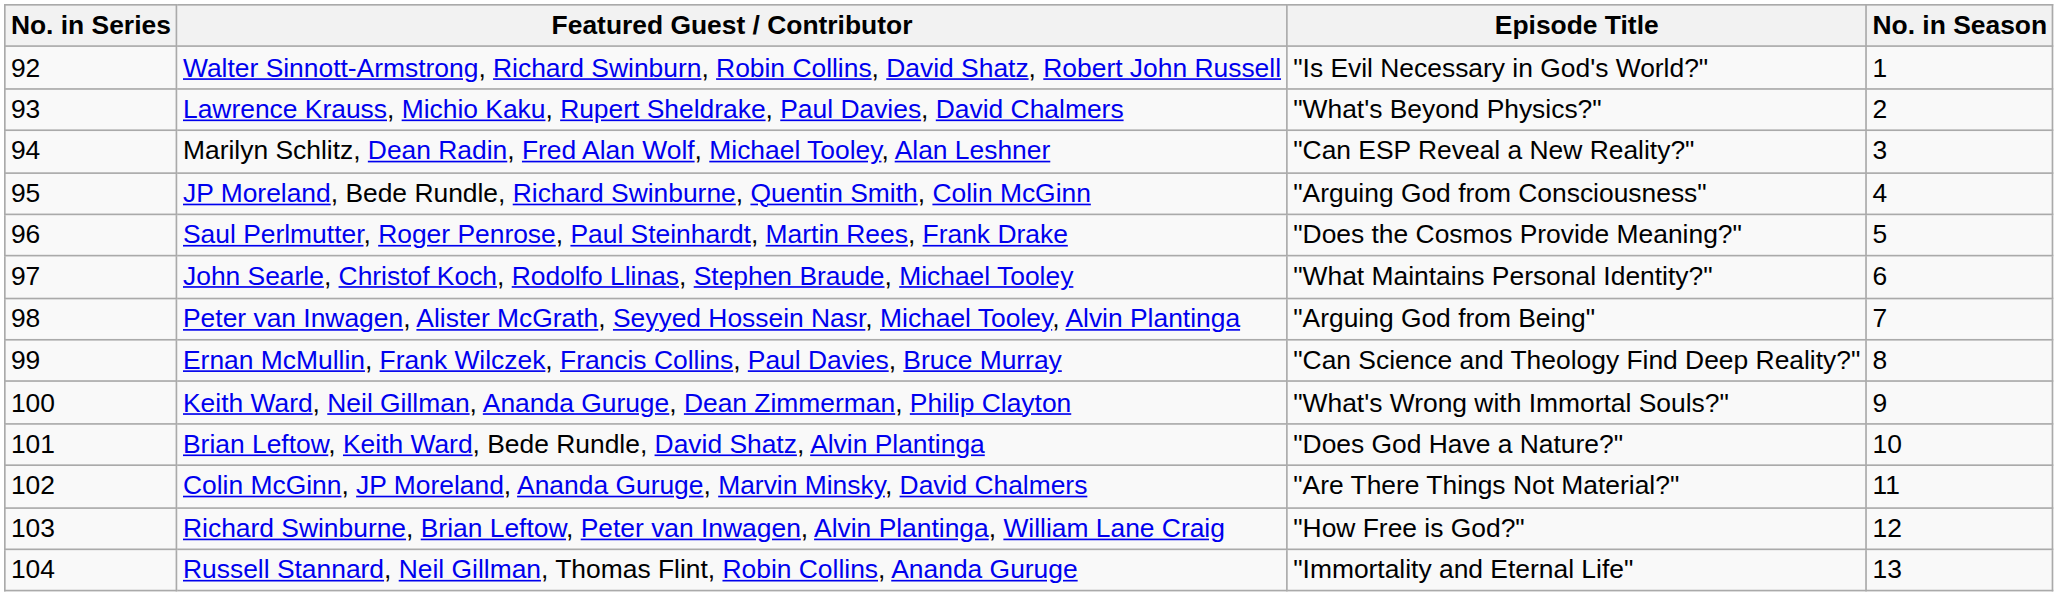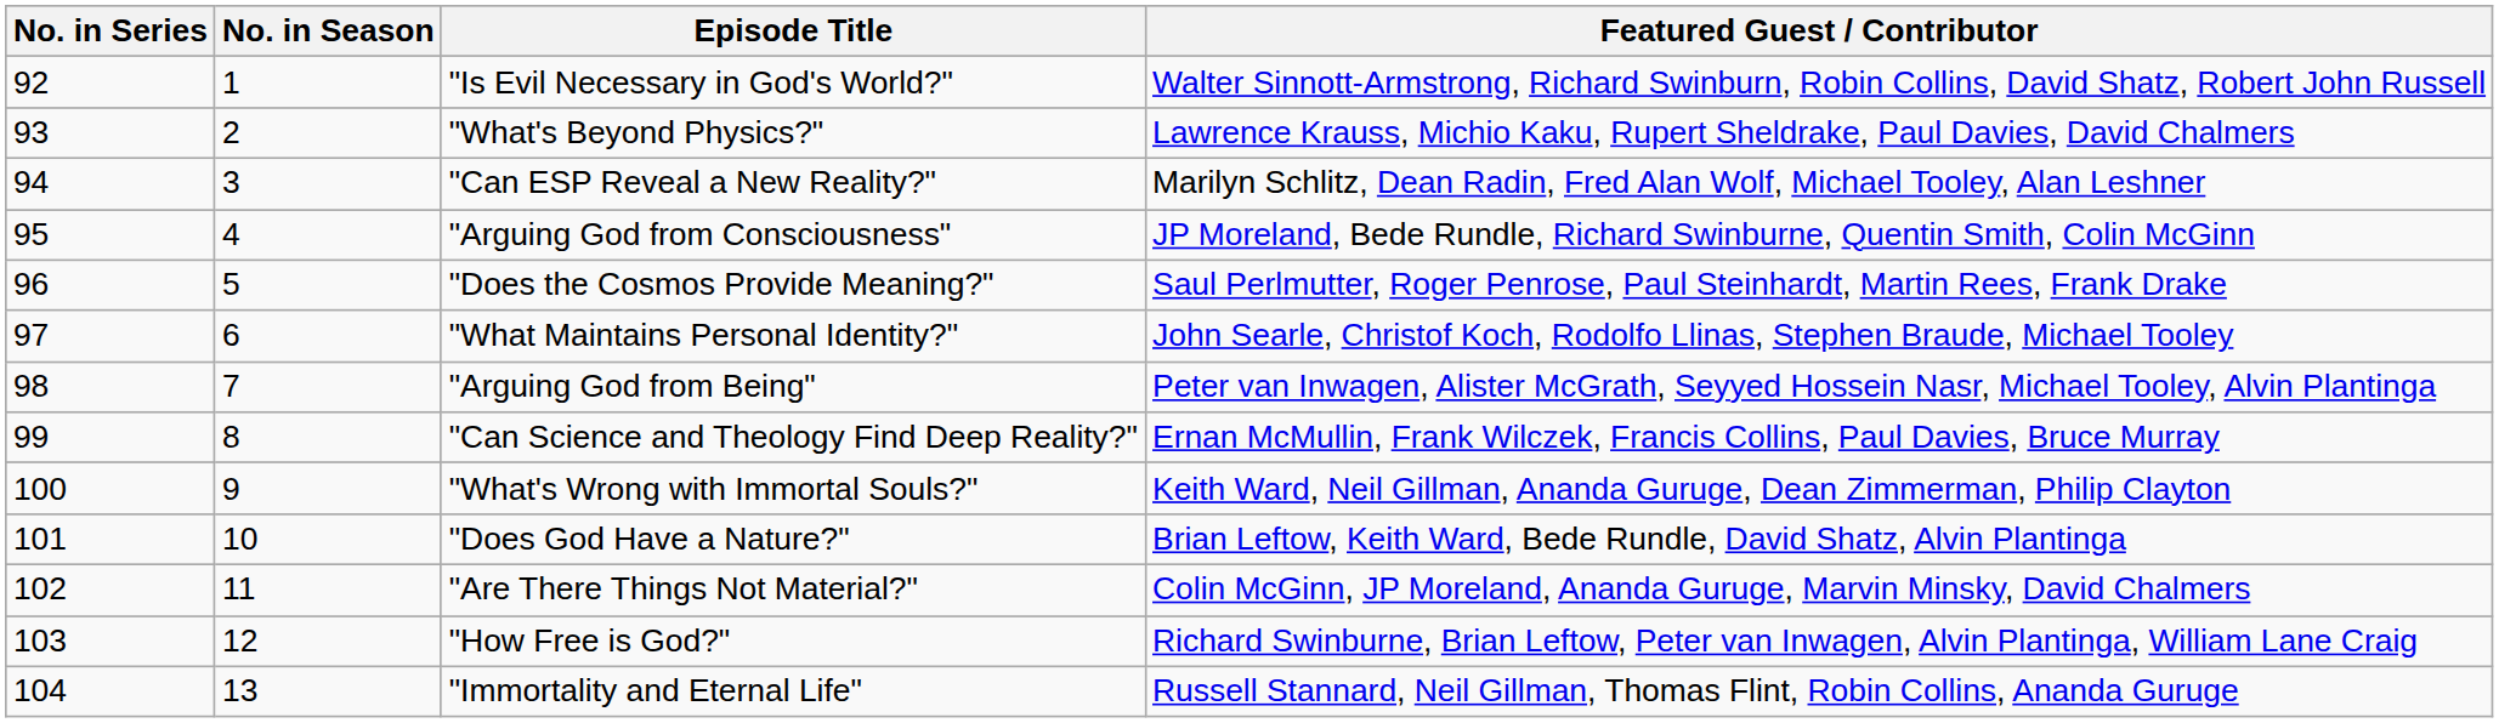 <table class="wikitable">
 <tr>
 <th>No. in Series</th>
+<th>No. in Season</th>
+<th>Episode Title</th>
 <th>Featured Guest / Contributor</th>
-<th>Episode Title</th>
-<th>No. in Season</th>
 </tr>
 <tr>
 <td>92</td>
+<td>1</td>
+<td>"Is Evil Necessary in God's World?"</td>
 <td><a href='#'>Walter Sinnott-Armstrong</a>, <a href='#'>Richard Swinburn</a>, <a href='#'>Robin Collins</a>, <a href='#'>David Shatz</a>, <a href='#'>Robert John Russell</a></td>
-<td>"Is Evil Necessary in God's World?"</td>
-<td>1</td>
 </tr>
 <tr>
 <td>93</td>
+<td>2</td>
+<td>"What's Beyond Physics?"</td>
 <td><a href='#'>Lawrence Krauss</a>, <a href='#'>Michio Kaku</a>, <a href='#'>Rupert Sheldrake</a>, <a href='#'>Paul Davies</a>, <a href='#'>David Chalmers</a></td>
-<td>"What's Beyond Physics?"</td>
-<td>2</td>
 </tr>
 <tr>
 <td>94</td>
+<td>3</td>
+<td>"Can ESP Reveal a New Reality?"</td>
 <td>Marilyn Schlitz, <a href='#'>Dean Radin</a>, <a href='#'>Fred Alan Wolf</a>, <a href='#'>Michael Tooley</a>, <a href='#'>Alan Leshner</a></td>
-<td>"Can ESP Reveal a New Reality?"</td>
-<td>3</td>
 </tr>
 <tr>
 <td>95</td>
+<td>4</td>
+<td>"Arguing God from Consciousness"</td>
 <td><a href='#'>JP Moreland</a>, Bede Rundle, <a href='#'>Richard Swinburne</a>, <a href='#'>Quentin Smith</a>, <a href='#'>Colin McGinn</a></td>
-<td>"Arguing God from Consciousness"</td>
-<td>4</td>
 </tr>
 <tr>
 <td>96</td>
+<td>5</td>
+<td>"Does the Cosmos Provide Meaning?"</td>
 <td><a href='#'>Saul Perlmutter</a>, <a href='#'>Roger Penrose</a>, <a href='#'>Paul Steinhardt</a>, <a href='#'>Martin Rees</a>, <a href='#'>Frank Drake</a></td>
-<td>"Does the Cosmos Provide Meaning?"</td>
-<td>5</td>
 </tr>
 <tr>
 <td>97</td>
+<td>6</td>
+<td>"What Maintains Personal Identity?"</td>
 <td><a href='#'>John Searle</a>, <a href='#'>Christof Koch</a>, <a href='#'>Rodolfo Llinas</a>, <a href='#'>Stephen Braude</a>, <a href='#'>Michael Tooley</a></td>
-<td>"What Maintains Personal Identity?"</td>
-<td>6</td>
 </tr>
 <tr>
 <td>98</td>
+<td>7</td>
+<td>"Arguing God from Being"</td>
 <td><a href='#'>Peter van Inwagen</a>, <a href='#'>Alister McGrath</a>, <a href='#'>Seyyed Hossein Nasr</a>, <a href='#'>Michael Tooley</a>, <a href='#'>Alvin Plantinga</a></td>
-<td>"Arguing God from Being"</td>
-<td>7</td>
 </tr>
 <tr>
 <td>99</td>
+<td>8</td>
+<td>"Can Science and Theology Find Deep Reality?"</td>
 <td><a href='#'>Ernan McMullin</a>, <a href='#'>Frank Wilczek</a>, <a href='#'>Francis Collins</a>, <a href='#'>Paul Davies</a>, <a href='#'>Bruce Murray</a></td>
-<td>"Can Science and Theology Find Deep Reality?"</td>
-<td>8</td>
 </tr>
 <tr>
 <td>100</td>
+<td>9</td>
+<td>"What's Wrong with Immortal Souls?"</td>
 <td><a href='#'>Keith Ward</a>, <a href='#'>Neil Gillman</a>, <a href='#'>Ananda Guruge</a>, <a href='#'>Dean Zimmerman</a>, <a href='#'>Philip Clayton</a></td>
-<td>"What's Wrong with Immortal Souls?"</td>
-<td>9</td>
 </tr>
 <tr>
 <td>101</td>
+<td>10</td>
+<td>"Does God Have a Nature?"</td>
 <td><a href='#'>Brian Leftow</a>, <a href='#'>Keith Ward</a>, Bede Rundle, <a href='#'>David Shatz</a>, <a href='#'>Alvin Plantinga</a></td>
-<td>"Does God Have a Nature?"</td>
-<td>10</td>
 </tr>
 <tr>
 <td>102</td>
+<td>11</td>
+<td>"Are There Things Not Material?"</td>
 <td><a href='#'>Colin McGinn</a>, <a href='#'>JP Moreland</a>, <a href='#'>Ananda Guruge</a>, <a href='#'>Marvin Minsky</a>, <a href='#'>David Chalmers</a></td>
-<td>"Are There Things Not Material?"</td>
-<td>11</td>
 </tr>
 <tr>
 <td>103</td>
+<td>12</td>
+<td>"How Free is God?"</td>
 <td><a href='#'>Richard Swinburne</a>, <a href='#'>Brian Leftow</a>, <a href='#'>Peter van Inwagen</a>, <a href='#'>Alvin Plantinga</a>, <a href='#'>William Lane Craig</a></td>
-<td>"How Free is God?"</td>
-<td>12</td>
 </tr>
 <tr>
 <td>104</td>
+<td>13</td>
+<td>"Immortality and Eternal Life"</td>
 <td><a href='#'>Russell Stannard</a>, <a href='#'>Neil Gillman</a>, Thomas Flint, <a href='#'>Robin Collins</a>, <a href='#'>Ananda Guruge</a></td>
-<td>"Immortality and Eternal Life"</td>
-<td>13</td>
 </tr>
 </table>
